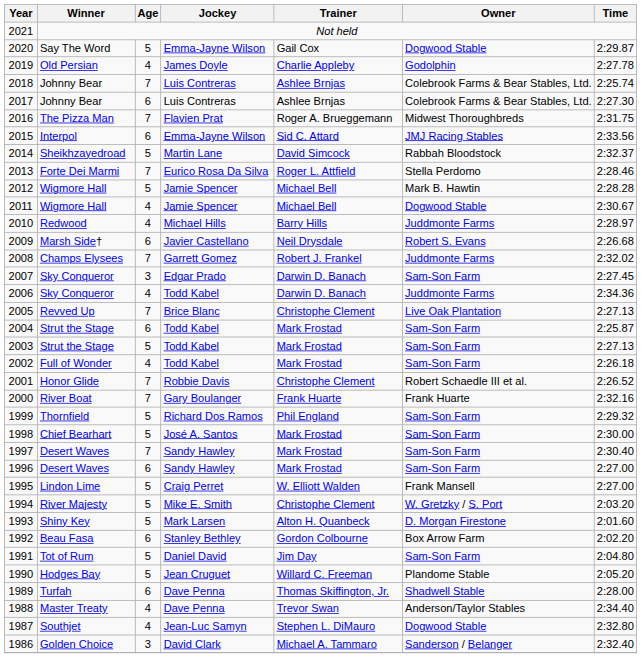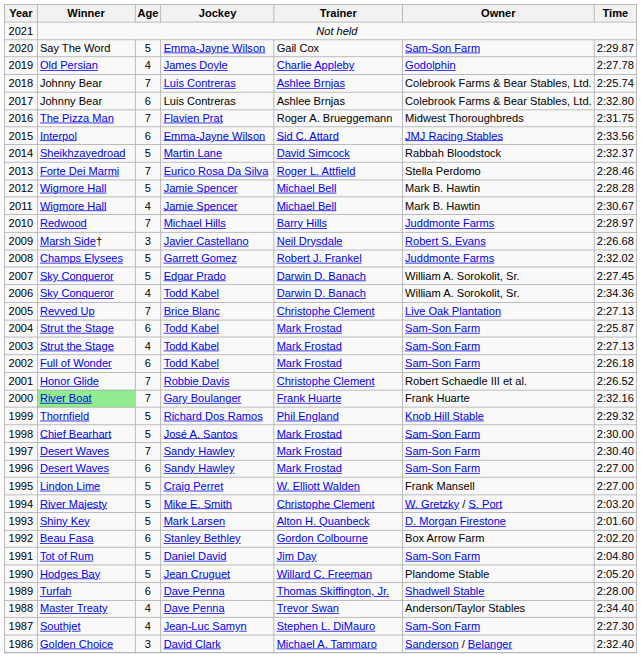 <table class="wikitable sortable" style="font-size:90%">
 <tr>
 <th width="36px">Year<br></th>
 <th width="120px">Winner<br></th>
 <th>Age<br></th>
 <th width="140px">Jockey<br></th>
 <th width="160px">Trainer<br></th>
 <th width=>Owner<br></th>
 <th>Time</th>
 </tr>
 <tr>
 <td align=center>2021</td>
 <td align=center colspan=6><em>Not held</em> </td>
 </tr>
 <tr>
 <td align=center>2020</td>
 <td>Say The Word</td>
 <td align=center>5</td>
 <td><a href='#'>Emma-Jayne Wilson</a></td>
 <td>Gail Cox</td>
-<td><a href='#'>Dogwood Stable</a></td>
+<td><a href='#'>Sam-Son Farm</a></td>
 <td>2:29.87</td>
 </tr>
 <tr>
 <td align=center>2019</td>
 <td><a href='#'>Old Persian</a></td>
 <td align=center>4</td>
 <td><a href='#'>James Doyle</a></td>
 <td><a href='#'>Charlie Appleby</a></td>
 <td><a href='#'>Godolphin</a></td>
 <td>2:27.78</td>
 </tr>
 <tr>
 <td align=center>2018</td>
 <td>Johnny Bear</td>
 <td align=center>7</td>
 <td><a href='#'>Luis Contreras</a></td>
 <td><a href='#'>Ashlee Brnjas</a></td>
 <td>Colebrook Farms & Bear Stables, Ltd.</td>
 <td>2:25.74</td>
 </tr>
 <tr>
 <td align=center>2017</td>
 <td>Johnny Bear</td>
 <td align=center>6</td>
 <td>Luis Contreras</td>
 <td>Ashlee Brnjas</td>
 <td>Colebrook Farms & Bear Stables, Ltd.</td>
-<td>2:27.30</td>
+<td>2:32.80</td>
 </tr>
 <tr>
 <td align=center>2016</td>
 <td><a href='#'>The Pizza Man</a></td>
 <td align=center>7</td>
 <td><a href='#'>Flavien Prat</a></td>
 <td>Roger A. Brueggemann</td>
 <td>Midwest Thoroughbreds</td>
 <td>2:31.75</td>
 </tr>
 <tr>
 <td align=center>2015</td>
 <td><a href='#'>Interpol</a></td>
 <td align=center>6</td>
 <td><a href='#'>Emma-Jayne Wilson</a></td>
 <td><a href='#'>Sid C. Attard</a></td>
 <td><a href='#'>JMJ Racing Stables</a></td>
 <td>2:33.56</td>
 </tr>
 <tr>
 <td align=center>2014</td>
 <td><a href='#'>Sheikhzayedroad</a></td>
 <td align=center>5</td>
 <td><a href='#'>Martin Lane</a></td>
 <td><a href='#'>David Simcock</a></td>
 <td>Rabbah Bloodstock</td>
 <td>2:32.37</td>
 </tr>
 <tr>
 <td align=center>2013</td>
 <td><a href='#'>Forte Dei Marmi</a></td>
 <td align=center>7</td>
 <td><a href='#'>Eurico Rosa Da Silva</a></td>
 <td><a href='#'>Roger L. Attfield</a></td>
 <td>Stella Perdomo</td>
 <td>2:28.46</td>
 </tr>
 <tr>
 <td align=center>2012</td>
 <td><a href='#'>Wigmore Hall</a></td>
 <td align=center>5</td>
 <td><a href='#'>Jamie Spencer</a></td>
 <td><a href='#'>Michael Bell</a></td>
 <td>Mark B. Hawtin</td>
 <td>2:28.28</td>
 </tr>
 <tr>
 <td align=center>2011</td>
 <td><a href='#'>Wigmore Hall</a></td>
 <td align=center>4</td>
 <td><a href='#'>Jamie Spencer</a></td>
 <td><a href='#'>Michael Bell</a></td>
-<td><a href='#'>Dogwood Stable</a></td>
+<td>Mark B. Hawtin</td>
 <td>2:30.67</td>
 </tr>
 <tr>
 <td align=center>2010</td>
 <td><a href='#'>Redwood</a></td>
-<td align=center>4</td>
+<td align=center>7</td>
 <td><a href='#'>Michael Hills</a></td>
 <td><a href='#'>Barry Hills</a></td>
 <td><a href='#'>Juddmonte Farms</a></td>
 <td>2:28.97</td>
 </tr>
 <tr>
 <td align=center>2009</td>
 <td><a href='#'>Marsh Side</a>†</td>
-<td align=center>6</td>
+<td align=center>3</td>
 <td><a href='#'>Javier Castellano</a></td>
 <td><a href='#'>Neil Drysdale</a></td>
 <td><a href='#'>Robert S. Evans</a></td>
 <td>2:26.68</td>
 </tr>
 <tr>
 <td align=center>2008</td>
 <td><a href='#'>Champs Elysees</a></td>
-<td align=center>7</td>
+<td align=center>5</td>
 <td><a href='#'>Garrett Gomez</a></td>
 <td><a href='#'>Robert J. Frankel</a></td>
 <td><a href='#'>Juddmonte Farms</a></td>
 <td>2:32.02</td>
 </tr>
 <tr>
 <td align=center>2007</td>
 <td><a href='#'>Sky Conqueror</a></td>
-<td align=center>3</td>
+<td align=center>5</td>
 <td><a href='#'>Edgar Prado</a></td>
 <td><a href='#'>Darwin D. Banach</a></td>
-<td><a href='#'>Sam-Son Farm</a></td>
+<td>William A. Sorokolit, Sr.</td>
 <td>2:27.45</td>
 </tr>
 <tr>
 <td align=center>2006</td>
 <td><a href='#'>Sky Conqueror</a></td>
 <td align=center>4</td>
 <td><a href='#'>Todd Kabel</a></td>
 <td><a href='#'>Darwin D. Banach</a></td>
-<td><a href='#'>Juddmonte Farms</a></td>
+<td>William A. Sorokolit, Sr.</td>
 <td>2:34.36</td>
 </tr>
 <tr>
 <td align=center>2005</td>
 <td><a href='#'>Revved Up</a></td>
 <td align=center>7</td>
 <td><a href='#'>Brice Blanc</a></td>
 <td><a href='#'>Christophe Clement</a></td>
 <td><a href='#'>Live Oak Plantation</a></td>
 <td>2:27.13</td>
 </tr>
 <tr>
 <td align=center>2004</td>
 <td><a href='#'>Strut the Stage</a></td>
 <td align=center>6</td>
 <td><a href='#'>Todd Kabel</a></td>
 <td><a href='#'>Mark Frostad</a></td>
 <td><a href='#'>Sam-Son Farm</a></td>
 <td>2:25.87</td>
 </tr>
 <tr>
 <td align=center>2003</td>
 <td><a href='#'>Strut the Stage</a></td>
-<td align=center>5</td>
+<td align=center>4</td>
 <td><a href='#'>Todd Kabel</a></td>
 <td><a href='#'>Mark Frostad</a></td>
 <td><a href='#'>Sam-Son Farm</a></td>
 <td>2:27.13</td>
 </tr>
 <tr>
 <td align=center>2002</td>
 <td><a href='#'>Full of Wonder</a></td>
-<td align=center>4</td>
+<td align=center>6</td>
 <td><a href='#'>Todd Kabel</a></td>
 <td><a href='#'>Mark Frostad</a></td>
 <td><a href='#'>Sam-Son Farm</a></td>
 <td>2:26.18</td>
 </tr>
 <tr>
 <td align=center>2001</td>
 <td><a href='#'>Honor Glide</a></td>
 <td align=center>7</td>
 <td><a href='#'>Robbie Davis</a></td>
 <td><a href='#'>Christophe Clement</a></td>
 <td>Robert Schaedle III et al.</td>
 <td>2:26.52</td>
 </tr>
 <tr>
 <td align=center>2000</td>
-<td><a href='#'>River Boat</a></td>
+<td style="background: lightgreen;"><a href='#'>River Boat</a></td>
 <td align=center>7</td>
 <td><a href='#'>Gary Boulanger</a></td>
 <td><a href='#'>Frank Huarte</a></td>
 <td>Frank Huarte</td>
 <td>2:32.16</td>
 </tr>
 <tr>
 <td align=center>1999</td>
 <td><a href='#'>Thornfield</a></td>
 <td align=center>5</td>
 <td><a href='#'>Richard Dos Ramos</a></td>
 <td><a href='#'>Phil England</a></td>
-<td><a href='#'>Sam-Son Farm</a></td>
+<td><a href='#'>Knob Hill Stable</a></td>
 <td>2:29.32</td>
 </tr>
 <tr>
 <td align=center>1998</td>
 <td><a href='#'>Chief Bearhart</a></td>
 <td align=center>5</td>
 <td><a href='#'>José A. Santos</a></td>
 <td><a href='#'>Mark Frostad</a></td>
 <td><a href='#'>Sam-Son Farm</a></td>
 <td>2:30.00</td>
 </tr>
 <tr>
 <td align=center>1997</td>
 <td><a href='#'>Desert Waves</a></td>
 <td align=center>7</td>
 <td><a href='#'>Sandy Hawley</a></td>
 <td><a href='#'>Mark Frostad</a></td>
 <td><a href='#'>Sam-Son Farm</a></td>
 <td>2:30.40</td>
 </tr>
 <tr>
 <td align=center>1996</td>
 <td><a href='#'>Desert Waves</a></td>
 <td align=center>6</td>
 <td><a href='#'>Sandy Hawley</a></td>
 <td><a href='#'>Mark Frostad</a></td>
 <td><a href='#'>Sam-Son Farm</a></td>
 <td>2:27.00</td>
 </tr>
 <tr>
 <td align=center>1995</td>
 <td><a href='#'>Lindon Lime</a></td>
 <td align=center>5</td>
 <td><a href='#'>Craig Perret</a></td>
 <td><a href='#'>W. Elliott Walden</a></td>
 <td>Frank Mansell</td>
 <td>2:27.00</td>
 </tr>
 <tr>
 <td align=center>1994</td>
 <td><a href='#'>River Majesty</a></td>
 <td align=center>5</td>
 <td><a href='#'>Mike E. Smith</a></td>
 <td><a href='#'>Christophe Clement</a></td>
 <td><a href='#'>W. Gretzky</a> / <a href='#'>S. Port</a></td>
 <td>2:03.20</td>
 </tr>
 <tr>
 <td align=center>1993</td>
 <td><a href='#'>Shiny Key</a></td>
 <td align=center>5</td>
 <td><a href='#'>Mark Larsen</a></td>
 <td><a href='#'>Alton H. Quanbeck</a></td>
 <td><a href='#'>D. Morgan Firestone</a></td>
 <td>2:01.60</td>
 </tr>
 <tr>
 <td align=center>1992</td>
 <td><a href='#'>Beau Fasa</a></td>
 <td align=center>6</td>
 <td><a href='#'>Stanley Bethley</a></td>
 <td><a href='#'>Gordon Colbourne</a></td>
 <td>Box Arrow Farm</td>
 <td>2:02.20</td>
 </tr>
 <tr>
 <td align=center>1991</td>
 <td><a href='#'>Tot of Rum</a></td>
 <td align=center>5</td>
 <td><a href='#'>Daniel David</a></td>
 <td><a href='#'>Jim Day</a></td>
 <td><a href='#'>Sam-Son Farm</a></td>
 <td>2:04.80</td>
 </tr>
 <tr>
 <td align=center>1990</td>
 <td><a href='#'>Hodges Bay</a></td>
 <td align=center>5</td>
 <td><a href='#'>Jean Cruguet</a></td>
 <td><a href='#'>Willard C. Freeman</a></td>
 <td>Plandome Stable</td>
 <td>2:05.20</td>
 </tr>
 <tr>
 <td align=center>1989</td>
 <td><a href='#'>Turfah</a></td>
 <td align=center>6</td>
 <td><a href='#'>Dave Penna</a></td>
 <td><a href='#'>Thomas Skiffington, Jr.</a></td>
 <td><a href='#'>Shadwell Stable</a></td>
 <td>2:28.00</td>
 </tr>
 <tr>
 <td align=center>1988</td>
 <td><a href='#'>Master Treaty</a></td>
 <td align=center>4</td>
 <td><a href='#'>Dave Penna</a></td>
 <td><a href='#'>Trevor Swan</a></td>
 <td>Anderson/Taylor Stables</td>
 <td>2:34.40</td>
 </tr>
 <tr>
 <td align=center>1987</td>
 <td><a href='#'>Southjet</a></td>
 <td align=center>4</td>
 <td><a href='#'>Jean-Luc Samyn</a></td>
 <td><a href='#'>Stephen L. DiMauro</a></td>
-<td><a href='#'>Dogwood Stable</a></td>
-<td>2:32.80</td>
+<td><a href='#'>Sam-Son Farm</a></td>
+<td>2:27.30</td>
 </tr>
 <tr>
 <td align=center>1986</td>
 <td><a href='#'>Golden Choice</a></td>
 <td align=center>3</td>
 <td><a href='#'>David Clark</a></td>
 <td><a href='#'>Michael A. Tammaro</a></td>
 <td><a href='#'>Sanderson</a> / <a href='#'>Belanger</a></td>
 <td>2:32.40</td>
 </tr>
 <tr>
 </tr>
 </table>
